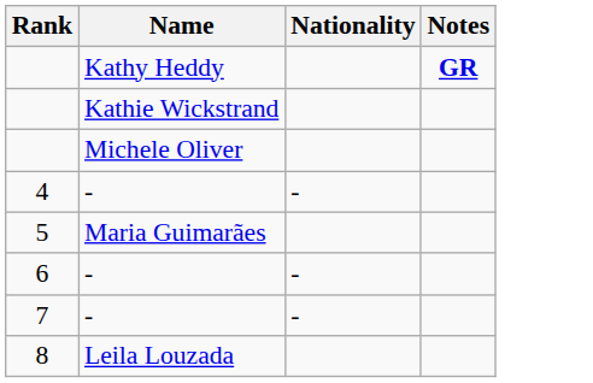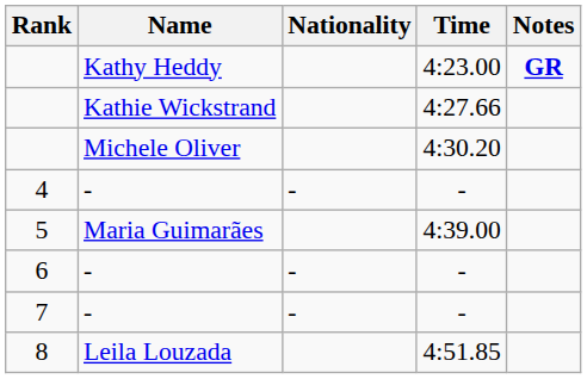 <table class="wikitable sortable" style="text-align:center">
 <tr>
 <th>Rank</th>
 <th>Name</th>
 <th>Nationality</th>
+<th>Time</th>
 <th>Notes</th>
 </tr>
 <tr>
 <td></td>
 <td align=left><a href='#'>Kathy Heddy</a></td>
 <td align=left></td>
+<td>4:23.00</td>
 <td><strong><a href='#'>GR</a></strong></td>
 </tr>
 <tr>
 <td></td>
 <td align=left><a href='#'>Kathie Wickstrand</a></td>
 <td align=left></td>
+<td>4:27.66</td>
 <td></td>
 </tr>
 <tr>
 <td></td>
 <td align=left><a href='#'>Michele Oliver</a></td>
 <td align=left></td>
+<td>4:30.20</td>
 <td></td>
 </tr>
 <tr>
 <td>4</td>
 <td align=left>-</td>
 <td align=left>-</td>
+<td>-</td>
 <td></td>
 </tr>
 <tr>
 <td>5</td>
 <td align=left><a href='#'>Maria Guimarães</a></td>
 <td align=left></td>
+<td>4:39.00</td>
 <td></td>
 </tr>
 <tr>
 <td>6</td>
 <td align=left>-</td>
 <td align=left>-</td>
+<td>-</td>
 <td></td>
 </tr>
 <tr>
 <td>7</td>
 <td align=left>-</td>
 <td align=left>-</td>
+<td>-</td>
 <td></td>
 </tr>
 <tr>
 <td>8</td>
 <td align=left><a href='#'>Leila Louzada</a></td>
 <td align=left></td>
+<td>4:51.85</td>
 <td></td>
 </tr>
 </table>
